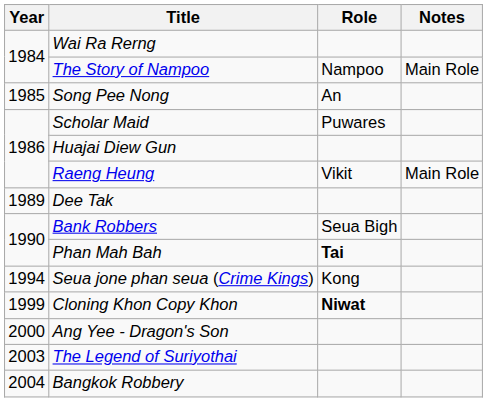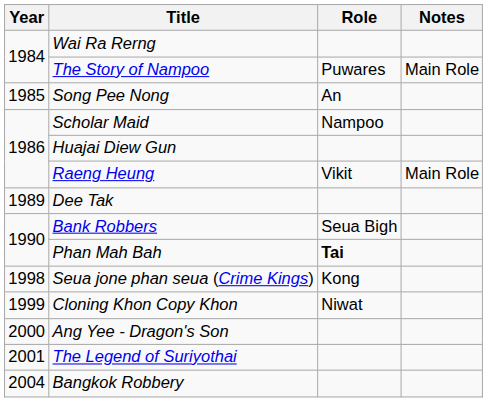 <table class="wikitable sortable">
 <tr>
 <th>Year</th>
 <th>Title</th>
 <th>Role</th>
 <th>Notes</th>
 </tr>
 <tr>
 <td rowspan="2">1984</td>
 <td><em>Wai Ra Rerng</em></td>
 <td></td>
 <td></td>
 </tr>
 <tr>
 <td><em><a href='#'>The Story of Nampoo</a></em></td>
-<td>Nampoo</td>
+<td>Puwares</td>
 <td>Main Role</td>
 </tr>
 <tr>
 <td>1985</td>
 <td><em>Song Pee Nong</em></td>
 <td>An</td>
 <td></td>
 </tr>
 <tr>
 <td rowspan="3">1986</td>
 <td><em>Scholar Maid</em></td>
-<td>Puwares</td>
+<td>Nampoo</td>
 <td></td>
 </tr>
 <tr>
 <td><em>Huajai Diew Gun</em></td>
 <td></td>
 <td></td>
 </tr>
 <tr>
 <td><em><a href='#'>Raeng Heung</a></em></td>
 <td>Vikit</td>
 <td>Main Role</td>
 </tr>
 <tr>
 <td>1989</td>
 <td><em>Dee Tak</em></td>
 <td></td>
 <td></td>
 </tr>
 <tr>
 <td rowspan="2">1990</td>
 <td><em><a href='#'>Bank Robbers</a></em></td>
 <td>Seua Bigh</td>
 <td></td>
 </tr>
 <tr>
 <td><em>Phan Mah Bah</em></td>
 <td><strong>Tai</strong></td>
 <td></td>
 </tr>
 <tr>
-<td>1994</td>
+<td>1998</td>
 <td><em>Seua jone phan seua</em> (<em><a href='#'>Crime Kings</a></em>)</td>
 <td>Kong</td>
 <td></td>
 </tr>
 <tr>
 <td>1999</td>
 <td><em>Cloning Khon Copy Khon</em></td>
-<td><strong>Niwat</strong></td>
+<td>Niwat</td>
 <td></td>
 </tr>
 <tr>
 <td>2000</td>
 <td><em>Ang Yee - Dragon's Son</em></td>
 <td></td>
 <td></td>
 </tr>
 <tr>
-<td>2003</td>
+<td>2001</td>
 <td><em><a href='#'>The Legend of Suriyothai</a></em></td>
 <td></td>
 <td></td>
 </tr>
 <tr>
 <td>2004</td>
 <td><em>Bangkok Robbery</em></td>
 <td></td>
 <td></td>
 </tr>
 </table>
